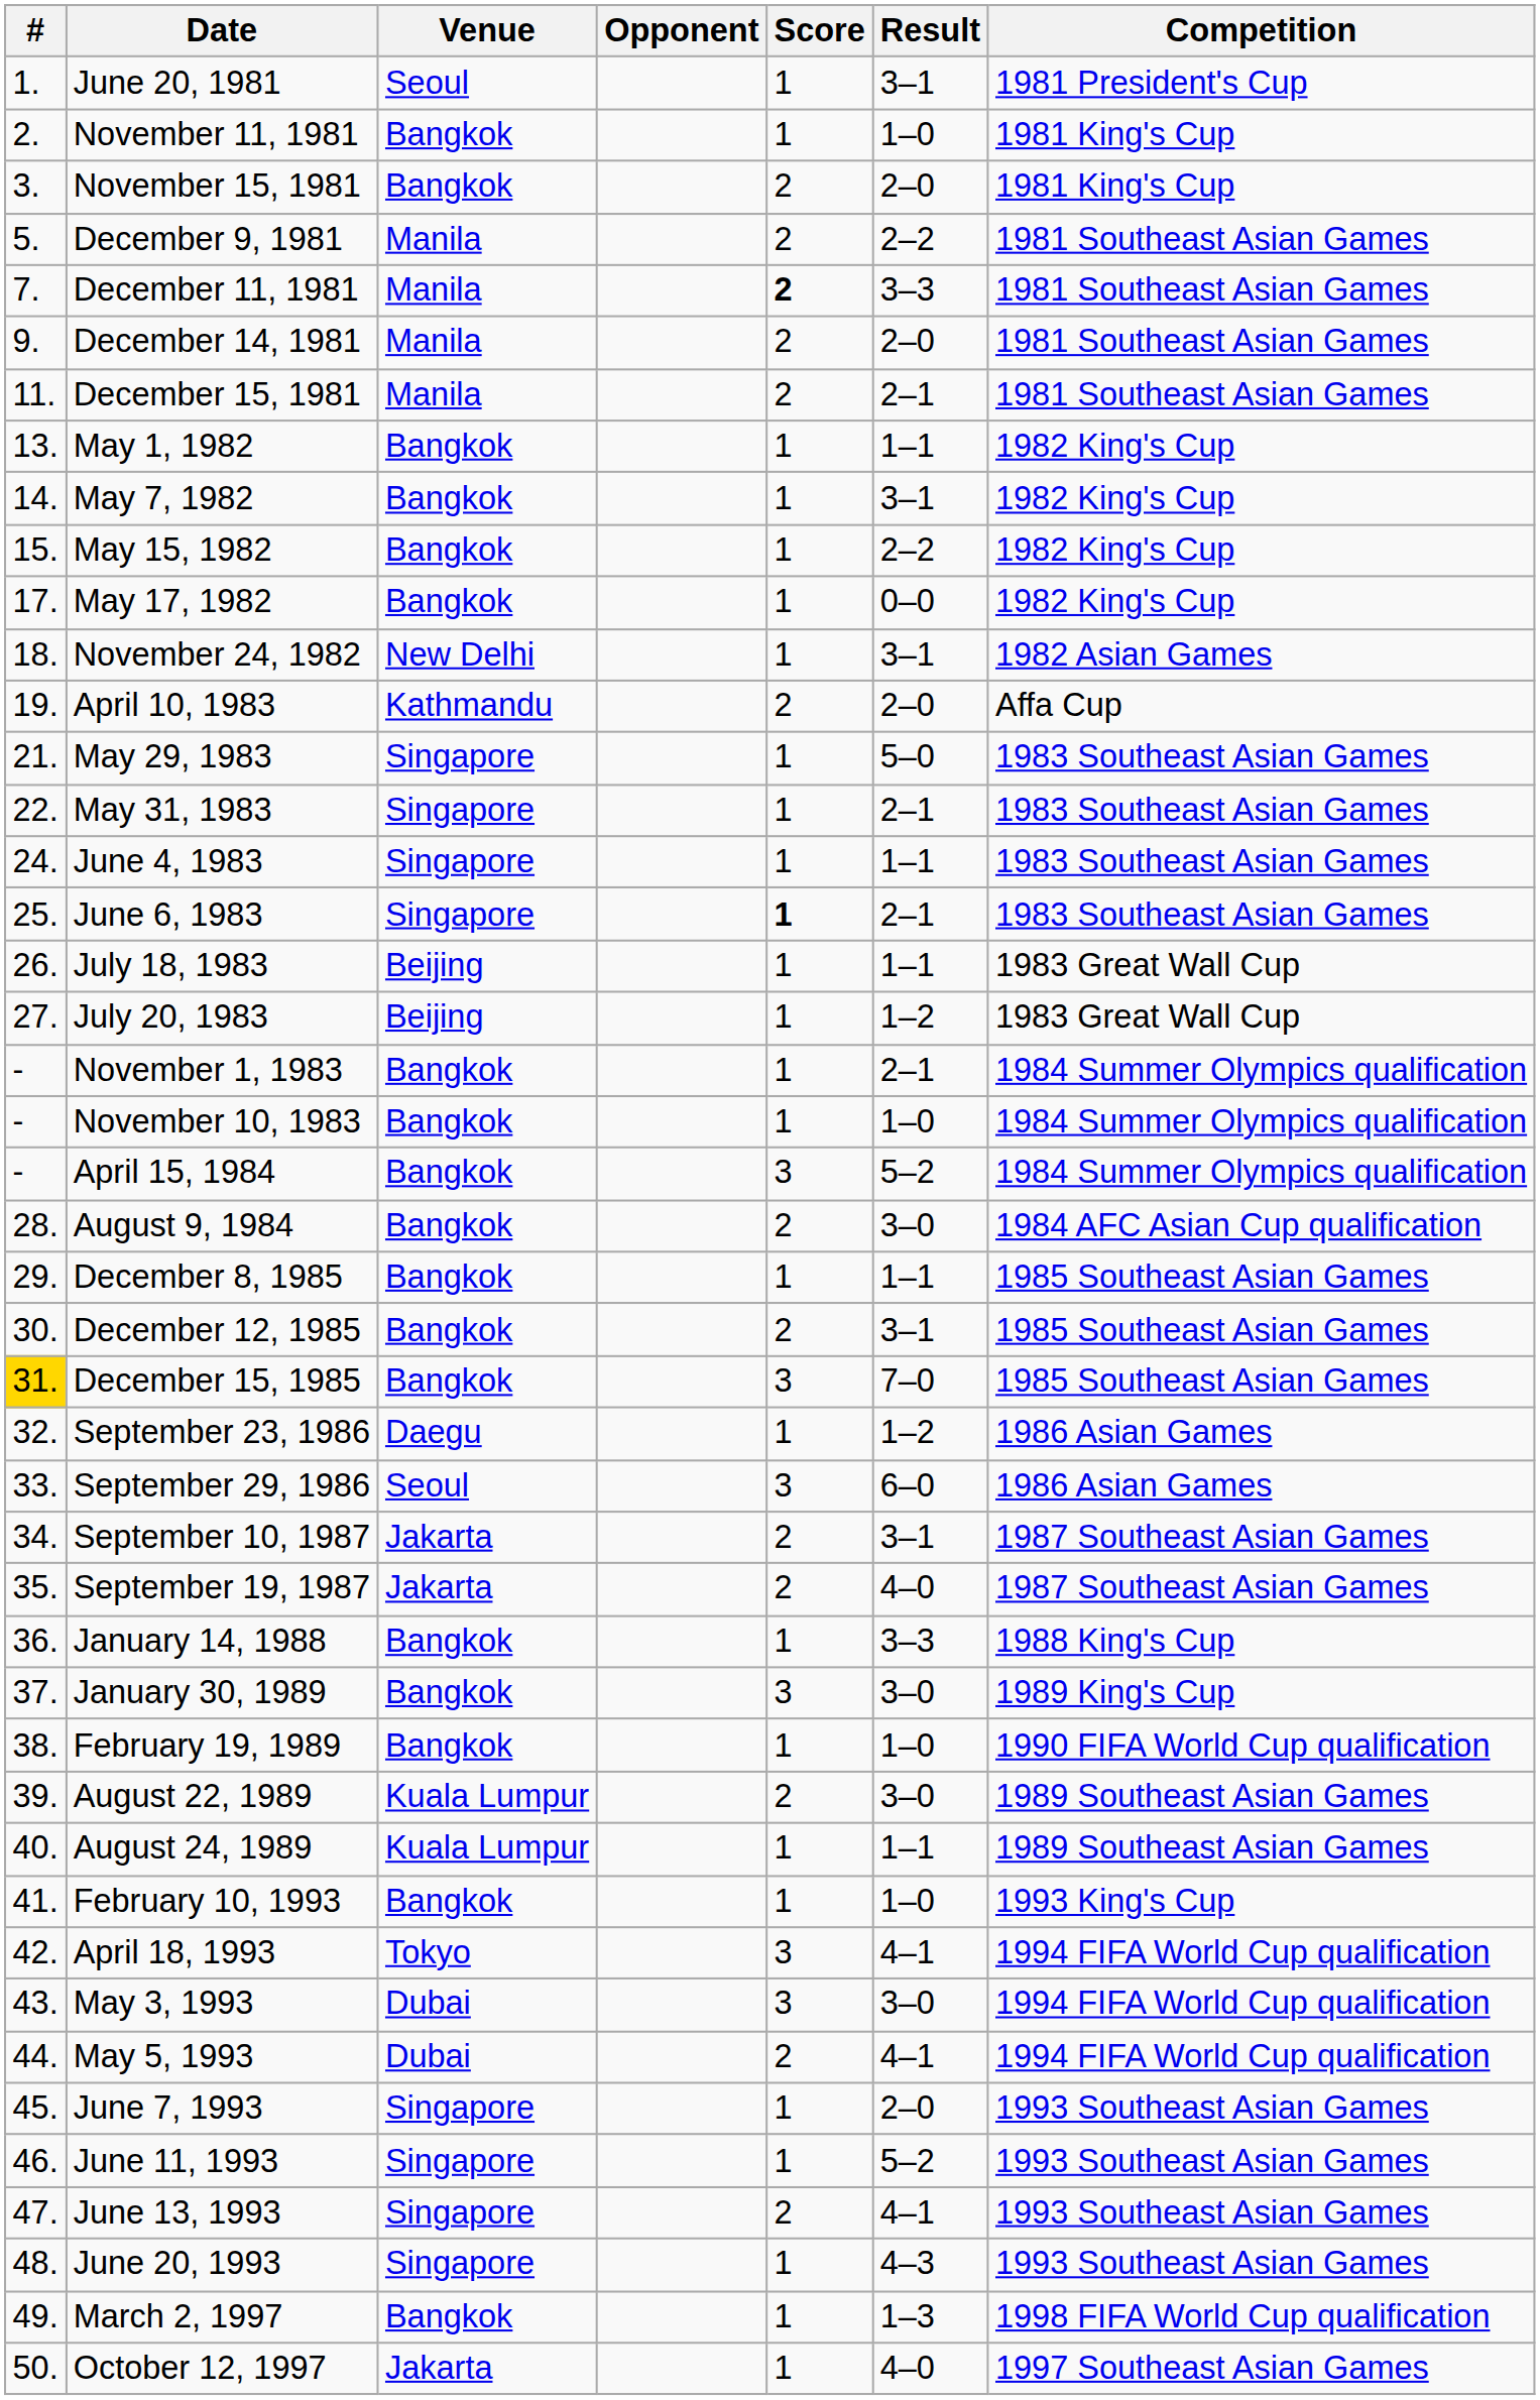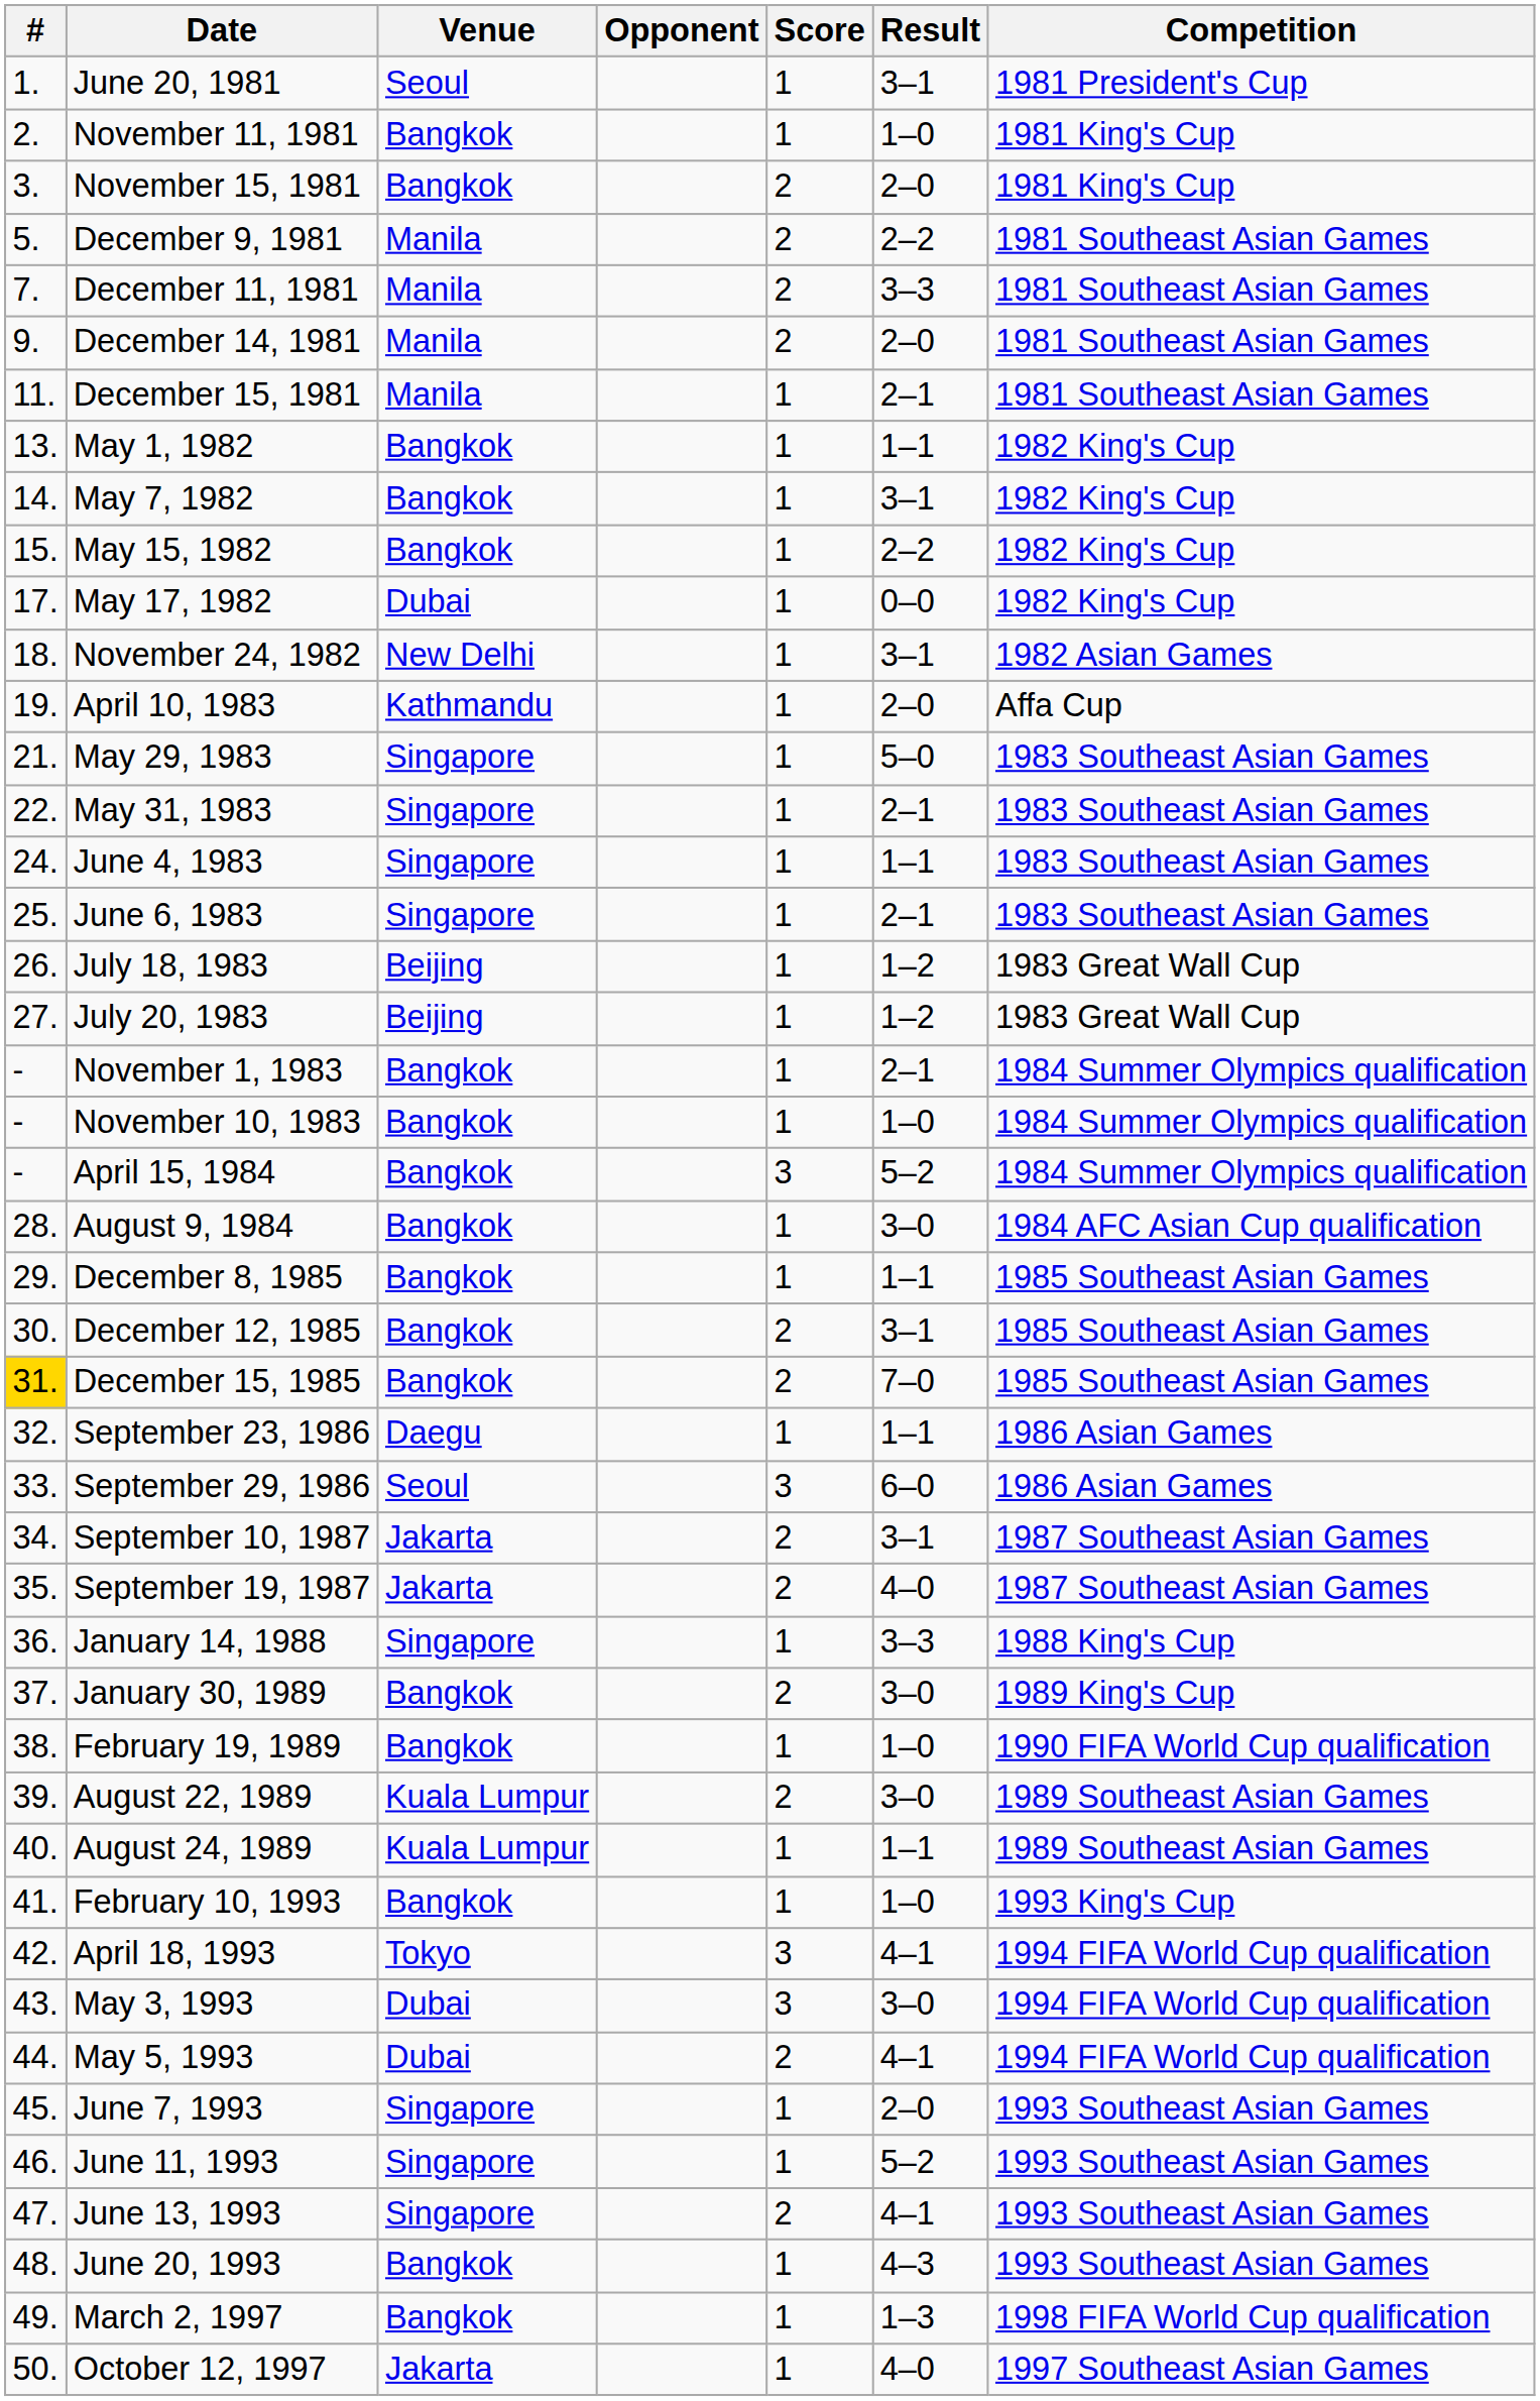 <table class="wikitable sortable" style="font-size:100%">
 <tr>
 <th>#</th>
 <th>Date</th>
 <th>Venue</th>
 <th>Opponent</th>
 <th>Score</th>
 <th>Result</th>
 <th>Competition</th>
 </tr>
 <tr>
 <td>1.</td>
 <td>June 20, 1981</td>
 <td><a href='#'>Seoul</a></td>
 <td></td>
 <td>1</td>
 <td>3–1</td>
 <td><a href='#'>1981 President's Cup</a></td>
 </tr>
 <tr>
 <td>2.</td>
 <td>November 11, 1981</td>
 <td><a href='#'>Bangkok</a></td>
 <td></td>
 <td>1</td>
 <td>1–0</td>
 <td><a href='#'>1981 King's Cup</a></td>
 </tr>
 <tr>
 <td>3.</td>
 <td>November 15, 1981</td>
 <td><a href='#'>Bangkok</a></td>
 <td></td>
 <td>2</td>
 <td>2–0</td>
 <td><a href='#'>1981 King's Cup</a></td>
 </tr>
 <tr>
 <td>5.</td>
 <td>December 9, 1981</td>
 <td><a href='#'>Manila</a></td>
 <td></td>
 <td>2</td>
 <td>2–2</td>
 <td><a href='#'>1981 Southeast Asian Games</a></td>
 </tr>
 <tr>
 <td>7.</td>
 <td>December 11, 1981</td>
 <td><a href='#'>Manila</a></td>
 <td></td>
-<td><strong>2</strong></td>
+<td>2</td>
 <td>3–3</td>
 <td><a href='#'>1981 Southeast Asian Games</a></td>
 </tr>
 <tr>
 <td>9.</td>
 <td>December 14, 1981</td>
 <td><a href='#'>Manila</a></td>
 <td></td>
 <td>2</td>
 <td>2–0</td>
 <td><a href='#'>1981 Southeast Asian Games</a></td>
 </tr>
 <tr>
 <td>11.</td>
 <td>December 15, 1981</td>
 <td><a href='#'>Manila</a></td>
 <td></td>
-<td>2</td>
+<td>1</td>
 <td>2–1</td>
 <td><a href='#'>1981 Southeast Asian Games</a></td>
 </tr>
 <tr>
 <td>13.</td>
 <td>May 1, 1982</td>
 <td><a href='#'>Bangkok</a></td>
 <td></td>
 <td>1</td>
 <td>1–1</td>
 <td><a href='#'>1982 King's Cup</a></td>
 </tr>
 <tr>
 <td>14.</td>
 <td>May 7, 1982</td>
 <td><a href='#'>Bangkok</a></td>
 <td></td>
 <td>1</td>
 <td>3–1</td>
 <td><a href='#'>1982 King's Cup</a></td>
 </tr>
 <tr>
 <td>15.</td>
 <td>May 15, 1982</td>
 <td><a href='#'>Bangkok</a></td>
 <td></td>
 <td>1</td>
 <td>2–2</td>
 <td><a href='#'>1982 King's Cup</a></td>
 </tr>
 <tr>
 <td>17.</td>
 <td>May 17, 1982</td>
-<td><a href='#'>Bangkok</a></td>
+<td><a href='#'>Dubai</a></td>
 <td></td>
 <td>1</td>
 <td>0–0</td>
 <td><a href='#'>1982 King's Cup</a></td>
 </tr>
 <tr>
 <td>18.</td>
 <td>November 24, 1982</td>
 <td><a href='#'>New Delhi</a></td>
 <td></td>
 <td>1</td>
 <td>3–1</td>
 <td><a href='#'>1982 Asian Games</a></td>
 </tr>
 <tr>
 <td>19.</td>
 <td>April 10, 1983</td>
 <td><a href='#'>Kathmandu</a></td>
 <td></td>
-<td>2</td>
+<td>1</td>
 <td>2–0</td>
 <td>Affa Cup</td>
 </tr>
 <tr>
 <td>21.</td>
 <td>May 29, 1983</td>
 <td><a href='#'>Singapore</a></td>
 <td></td>
 <td>1</td>
 <td>5–0</td>
 <td><a href='#'>1983 Southeast Asian Games</a></td>
 </tr>
 <tr>
 <td>22.</td>
 <td>May 31, 1983</td>
 <td><a href='#'>Singapore</a></td>
 <td></td>
 <td>1</td>
 <td>2–1</td>
 <td><a href='#'>1983 Southeast Asian Games</a></td>
 </tr>
 <tr>
 <td>24.</td>
 <td>June 4, 1983</td>
 <td><a href='#'>Singapore</a></td>
 <td></td>
 <td>1</td>
 <td>1–1</td>
 <td><a href='#'>1983 Southeast Asian Games</a></td>
 </tr>
 <tr>
 <td>25.</td>
 <td>June 6, 1983</td>
 <td><a href='#'>Singapore</a></td>
 <td></td>
-<td><strong>1</strong></td>
+<td>1</td>
 <td>2–1</td>
 <td><a href='#'>1983 Southeast Asian Games</a></td>
 </tr>
 <tr>
 <td>26.</td>
 <td>July 18, 1983</td>
 <td><a href='#'>Beijing</a></td>
 <td></td>
 <td>1</td>
-<td>1–1</td>
+<td>1–2</td>
 <td>1983 Great Wall Cup</td>
 </tr>
 <tr>
 <td>27.</td>
 <td>July 20, 1983</td>
 <td><a href='#'>Beijing</a></td>
 <td></td>
 <td>1</td>
 <td>1–2</td>
 <td>1983 Great Wall Cup</td>
 </tr>
 <tr>
 <td>-</td>
 <td>November 1, 1983</td>
 <td><a href='#'>Bangkok</a></td>
 <td></td>
 <td>1</td>
 <td>2–1</td>
 <td><a href='#'>1984 Summer Olympics qualification</a></td>
 </tr>
 <tr>
 <td>-</td>
 <td>November 10, 1983</td>
 <td><a href='#'>Bangkok</a></td>
 <td></td>
 <td>1</td>
 <td>1–0</td>
 <td><a href='#'>1984 Summer Olympics qualification</a></td>
 </tr>
 <tr>
 <td>-</td>
 <td>April 15, 1984</td>
 <td><a href='#'>Bangkok</a></td>
 <td></td>
 <td>3</td>
 <td>5–2</td>
 <td><a href='#'>1984 Summer Olympics qualification</a></td>
 </tr>
 <tr>
 <td>28.</td>
 <td>August 9, 1984</td>
 <td><a href='#'>Bangkok</a></td>
 <td></td>
-<td>2</td>
+<td>1</td>
 <td>3–0</td>
 <td><a href='#'>1984 AFC Asian Cup qualification</a></td>
 </tr>
 <tr>
 <td>29.</td>
 <td>December 8, 1985</td>
 <td><a href='#'>Bangkok</a></td>
 <td></td>
 <td>1</td>
 <td>1–1</td>
 <td><a href='#'>1985 Southeast Asian Games</a></td>
 </tr>
 <tr>
 <td>30.</td>
 <td>December 12, 1985</td>
 <td><a href='#'>Bangkok</a></td>
 <td></td>
 <td>2</td>
 <td>3–1</td>
 <td><a href='#'>1985 Southeast Asian Games</a></td>
 </tr>
 <tr>
 <td style="background: gold;">31.</td>
 <td>December 15, 1985</td>
 <td><a href='#'>Bangkok</a></td>
 <td></td>
-<td>3</td>
+<td>2</td>
 <td>7–0</td>
 <td><a href='#'>1985 Southeast Asian Games</a></td>
 </tr>
 <tr>
 <td>32.</td>
 <td>September 23, 1986</td>
 <td><a href='#'>Daegu</a></td>
 <td></td>
 <td>1</td>
-<td>1–2</td>
+<td>1–1</td>
 <td><a href='#'>1986 Asian Games</a></td>
 </tr>
 <tr>
 <td>33.</td>
 <td>September 29, 1986</td>
 <td><a href='#'>Seoul</a></td>
 <td></td>
 <td>3</td>
 <td>6–0</td>
 <td><a href='#'>1986 Asian Games</a></td>
 </tr>
 <tr>
 <td>34.</td>
 <td>September 10, 1987</td>
 <td><a href='#'>Jakarta</a></td>
 <td></td>
 <td>2</td>
 <td>3–1</td>
 <td><a href='#'>1987 Southeast Asian Games</a></td>
 </tr>
 <tr>
 <td>35.</td>
 <td>September 19, 1987</td>
 <td><a href='#'>Jakarta</a></td>
 <td></td>
 <td>2</td>
 <td>4–0</td>
 <td><a href='#'>1987 Southeast Asian Games</a></td>
 </tr>
 <tr>
 <td>36.</td>
 <td>January 14, 1988</td>
-<td><a href='#'>Bangkok</a></td>
+<td><a href='#'>Singapore</a></td>
 <td></td>
 <td>1</td>
 <td>3–3</td>
 <td><a href='#'>1988 King's Cup</a></td>
 </tr>
 <tr>
 <td>37.</td>
 <td>January 30, 1989</td>
 <td><a href='#'>Bangkok</a></td>
 <td></td>
-<td>3</td>
+<td>2</td>
 <td>3–0</td>
 <td><a href='#'>1989 King's Cup</a></td>
 </tr>
 <tr>
 <td>38.</td>
 <td>February 19, 1989</td>
 <td><a href='#'>Bangkok</a></td>
 <td></td>
 <td>1</td>
 <td>1–0</td>
 <td><a href='#'>1990 FIFA World Cup qualification</a></td>
 </tr>
 <tr>
 <td>39.</td>
 <td>August 22, 1989</td>
 <td><a href='#'>Kuala Lumpur</a></td>
 <td></td>
 <td>2</td>
 <td>3–0</td>
 <td><a href='#'>1989 Southeast Asian Games</a></td>
 </tr>
 <tr>
 <td>40.</td>
 <td>August 24, 1989</td>
 <td><a href='#'>Kuala Lumpur</a></td>
 <td></td>
 <td>1</td>
 <td>1–1</td>
 <td><a href='#'>1989 Southeast Asian Games</a></td>
 </tr>
 <tr>
 <td>41.</td>
 <td>February 10, 1993</td>
 <td><a href='#'>Bangkok</a></td>
 <td></td>
 <td>1</td>
 <td>1–0</td>
 <td><a href='#'>1993 King's Cup</a></td>
 </tr>
 <tr>
 <td>42.</td>
 <td>April 18, 1993</td>
 <td><a href='#'>Tokyo</a></td>
 <td></td>
 <td>3</td>
 <td>4–1</td>
 <td><a href='#'>1994 FIFA World Cup qualification</a></td>
 </tr>
 <tr>
 <td>43.</td>
 <td>May 3, 1993</td>
 <td><a href='#'>Dubai</a></td>
 <td></td>
 <td>3</td>
 <td>3–0</td>
 <td><a href='#'>1994 FIFA World Cup qualification</a></td>
 </tr>
 <tr>
 <td>44.</td>
 <td>May 5, 1993</td>
 <td><a href='#'>Dubai</a></td>
 <td></td>
 <td>2</td>
 <td>4–1</td>
 <td><a href='#'>1994 FIFA World Cup qualification</a></td>
 </tr>
 <tr>
 <td>45.</td>
 <td>June 7, 1993</td>
 <td><a href='#'>Singapore</a></td>
 <td></td>
 <td>1</td>
 <td>2–0</td>
 <td><a href='#'>1993 Southeast Asian Games</a></td>
 </tr>
 <tr>
 <td>46.</td>
 <td>June 11, 1993</td>
 <td><a href='#'>Singapore</a></td>
 <td></td>
 <td>1</td>
 <td>5–2</td>
 <td><a href='#'>1993 Southeast Asian Games</a></td>
 </tr>
 <tr>
 <td>47.</td>
 <td>June 13, 1993</td>
 <td><a href='#'>Singapore</a></td>
 <td></td>
 <td>2</td>
 <td>4–1</td>
 <td><a href='#'>1993 Southeast Asian Games</a></td>
 </tr>
 <tr>
 <td>48.</td>
 <td>June 20, 1993</td>
-<td><a href='#'>Singapore</a></td>
+<td><a href='#'>Bangkok</a></td>
 <td></td>
 <td>1</td>
 <td>4–3</td>
 <td><a href='#'>1993 Southeast Asian Games</a></td>
 </tr>
 <tr>
 <td>49.</td>
 <td>March 2, 1997</td>
 <td><a href='#'>Bangkok</a></td>
 <td></td>
 <td>1</td>
 <td>1–3</td>
 <td><a href='#'>1998 FIFA World Cup qualification</a></td>
 </tr>
 <tr>
 <td>50.</td>
 <td>October 12, 1997</td>
 <td><a href='#'>Jakarta</a></td>
 <td></td>
 <td>1</td>
 <td>4–0</td>
 <td><a href='#'>1997 Southeast Asian Games</a></td>
 </tr>
 </table>
